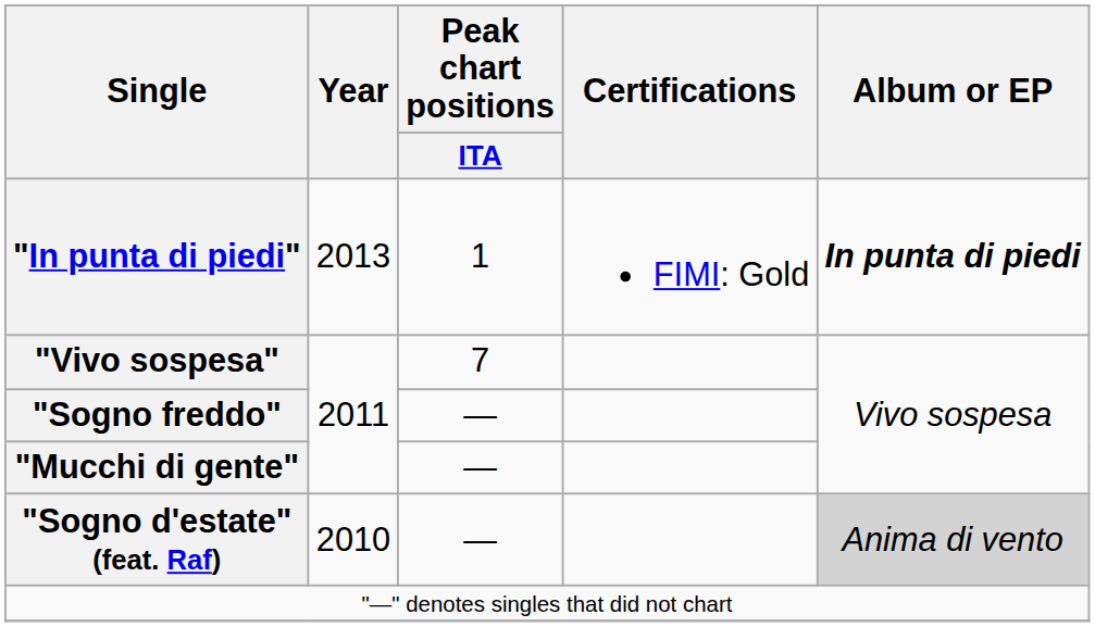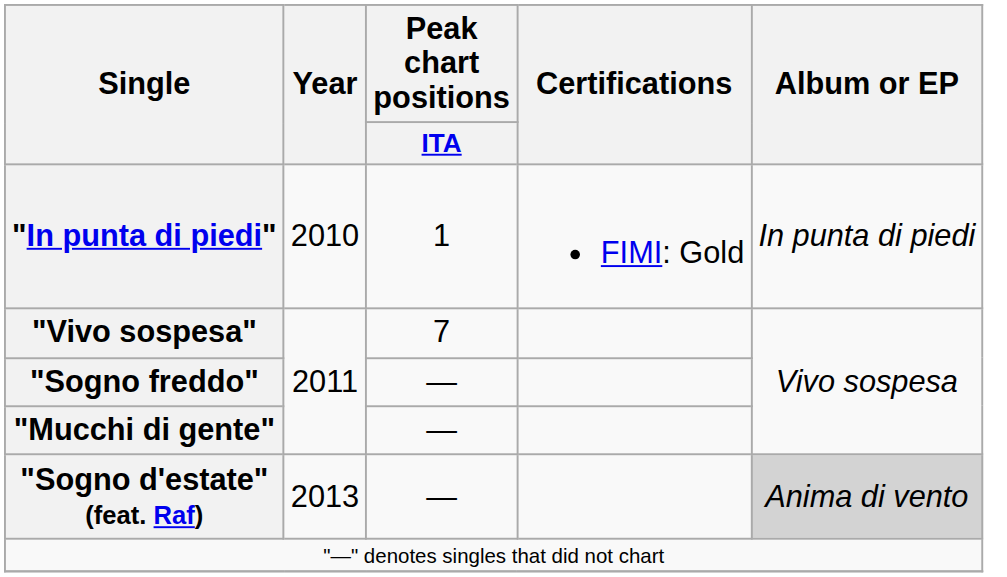 <table class="wikitable plainrowheaders" style="text-align:center;" border="1">
 <tr>
 <th scope="col" rowspan="2">Single</th>
 <th scope="col" rowspan="2">Year</th>
 <th scope="col" colspan="1">Peak chart positions</th>
 <th scope="col" rowspan="2">Certifications</th>
 <th scope="col" rowspan="2">Album or EP</th>
 </tr>
 <tr>
 <th scope="col" style="width:35px;font-size:85%;"><a href='#'>ITA</a><br></th>
 </tr>
 <tr>
 <th scope="row">"<a href='#'>In punta di piedi</a>"</th>
-<td>2013</td>
+<td>2010</td>
 <td>1</td>
 <td style="text-align:left;"><br><ul><li><a href='#'>FIMI</a>: Gold</li></ul></td>
-<td><strong><em>In punta di piedi</em></strong></td>
+<td><em>In punta di piedi</em></td>
 </tr>
 <tr>
 <th scope="row">"Vivo sospesa"</th>
 <td rowspan="3">2011</td>
 <td>7</td>
 <td></td>
 <td rowspan="3"><em>Vivo sospesa</em></td>
 </tr>
 <tr>
 <th scope="row">"Sogno freddo"</th>
 <td>—</td>
 <td></td>
 </tr>
 <tr>
 <th scope="row">"Mucchi di gente"</th>
 <td>—</td>
 <td></td>
 </tr>
 <tr>
 <th scope="row">"Sogno d'estate"<br><small>(feat. <a href='#'>Raf</a>)</small></th>
-<td>2010</td>
+<td>2013</td>
 <td style="text-align:center;">—</td>
 <td></td>
 <td style="background: lightgrey;"><em>Anima di vento</em></td>
 </tr>
 <tr>
 <td align="center" colspan="30" style="font-size:8pt">"—" denotes singles that did not chart</td>
 </tr>
 <tr>
 </tr>
 </table>
